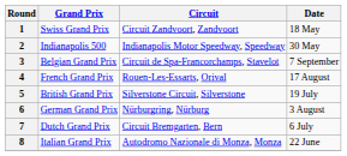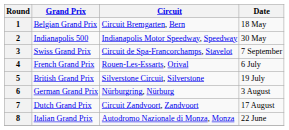 <table class="wikitable" style="font-size: 85%;">
 <tr>
 <th>Round</th>
 <th><a href='#'>Grand Prix</a></th>
 <th><a href='#'>Circuit</a></th>
 <th>Date</th>
 </tr>
 <tr>
 <th>1</th>
-<td><a href='#'>Swiss Grand Prix</a></td>
-<td> <a href='#'>Circuit Zandvoort</a>, <a href='#'>Zandvoort</a></td>
+<td><a href='#'>Belgian Grand Prix</a></td>
+<td> <a href='#'>Circuit Bremgarten</a>, <a href='#'>Bern</a></td>
 <td>18 May</td>
 </tr>
 <tr>
 <th>2</th>
 <td><a href='#'>Indianapolis 500</a></td>
 <td> <a href='#'>Indianapolis Motor Speedway</a>, <a href='#'>Speedway</a></td>
 <td>30 May</td>
 </tr>
 <tr>
 <th>3</th>
-<td><a href='#'>Belgian Grand Prix</a></td>
+<td><a href='#'>Swiss Grand Prix</a></td>
 <td> <a href='#'>Circuit de Spa-Francorchamps</a>, <a href='#'>Stavelot</a></td>
 <td>7 September</td>
 </tr>
 <tr>
 <th>4</th>
 <td><a href='#'>French Grand Prix</a></td>
 <td> <a href='#'>Rouen-Les-Essarts</a>, <a href='#'>Orival</a></td>
-<td>17 August</td>
+<td>6 July</td>
 </tr>
 <tr>
 <th>5</th>
 <td><a href='#'>British Grand Prix</a></td>
 <td> <a href='#'>Silverstone Circuit</a>, <a href='#'>Silverstone</a></td>
 <td>19 July</td>
 </tr>
 <tr>
 <th>6</th>
 <td><a href='#'>German Grand Prix</a></td>
 <td> <a href='#'>Nürburgring</a>, <a href='#'>Nürburg</a></td>
 <td>3 August</td>
 </tr>
 <tr>
 <th>7</th>
 <td><a href='#'>Dutch Grand Prix</a></td>
-<td> <a href='#'>Circuit Bremgarten</a>, <a href='#'>Bern</a></td>
-<td>6 July</td>
+<td> <a href='#'>Circuit Zandvoort</a>, <a href='#'>Zandvoort</a></td>
+<td>17 August</td>
 </tr>
 <tr>
 <th>8</th>
 <td><a href='#'>Italian Grand Prix</a></td>
 <td> <a href='#'>Autodromo Nazionale di Monza</a>, <a href='#'>Monza</a></td>
 <td>22 June</td>
 </tr>
 <tr>
 </tr>
 </table>
